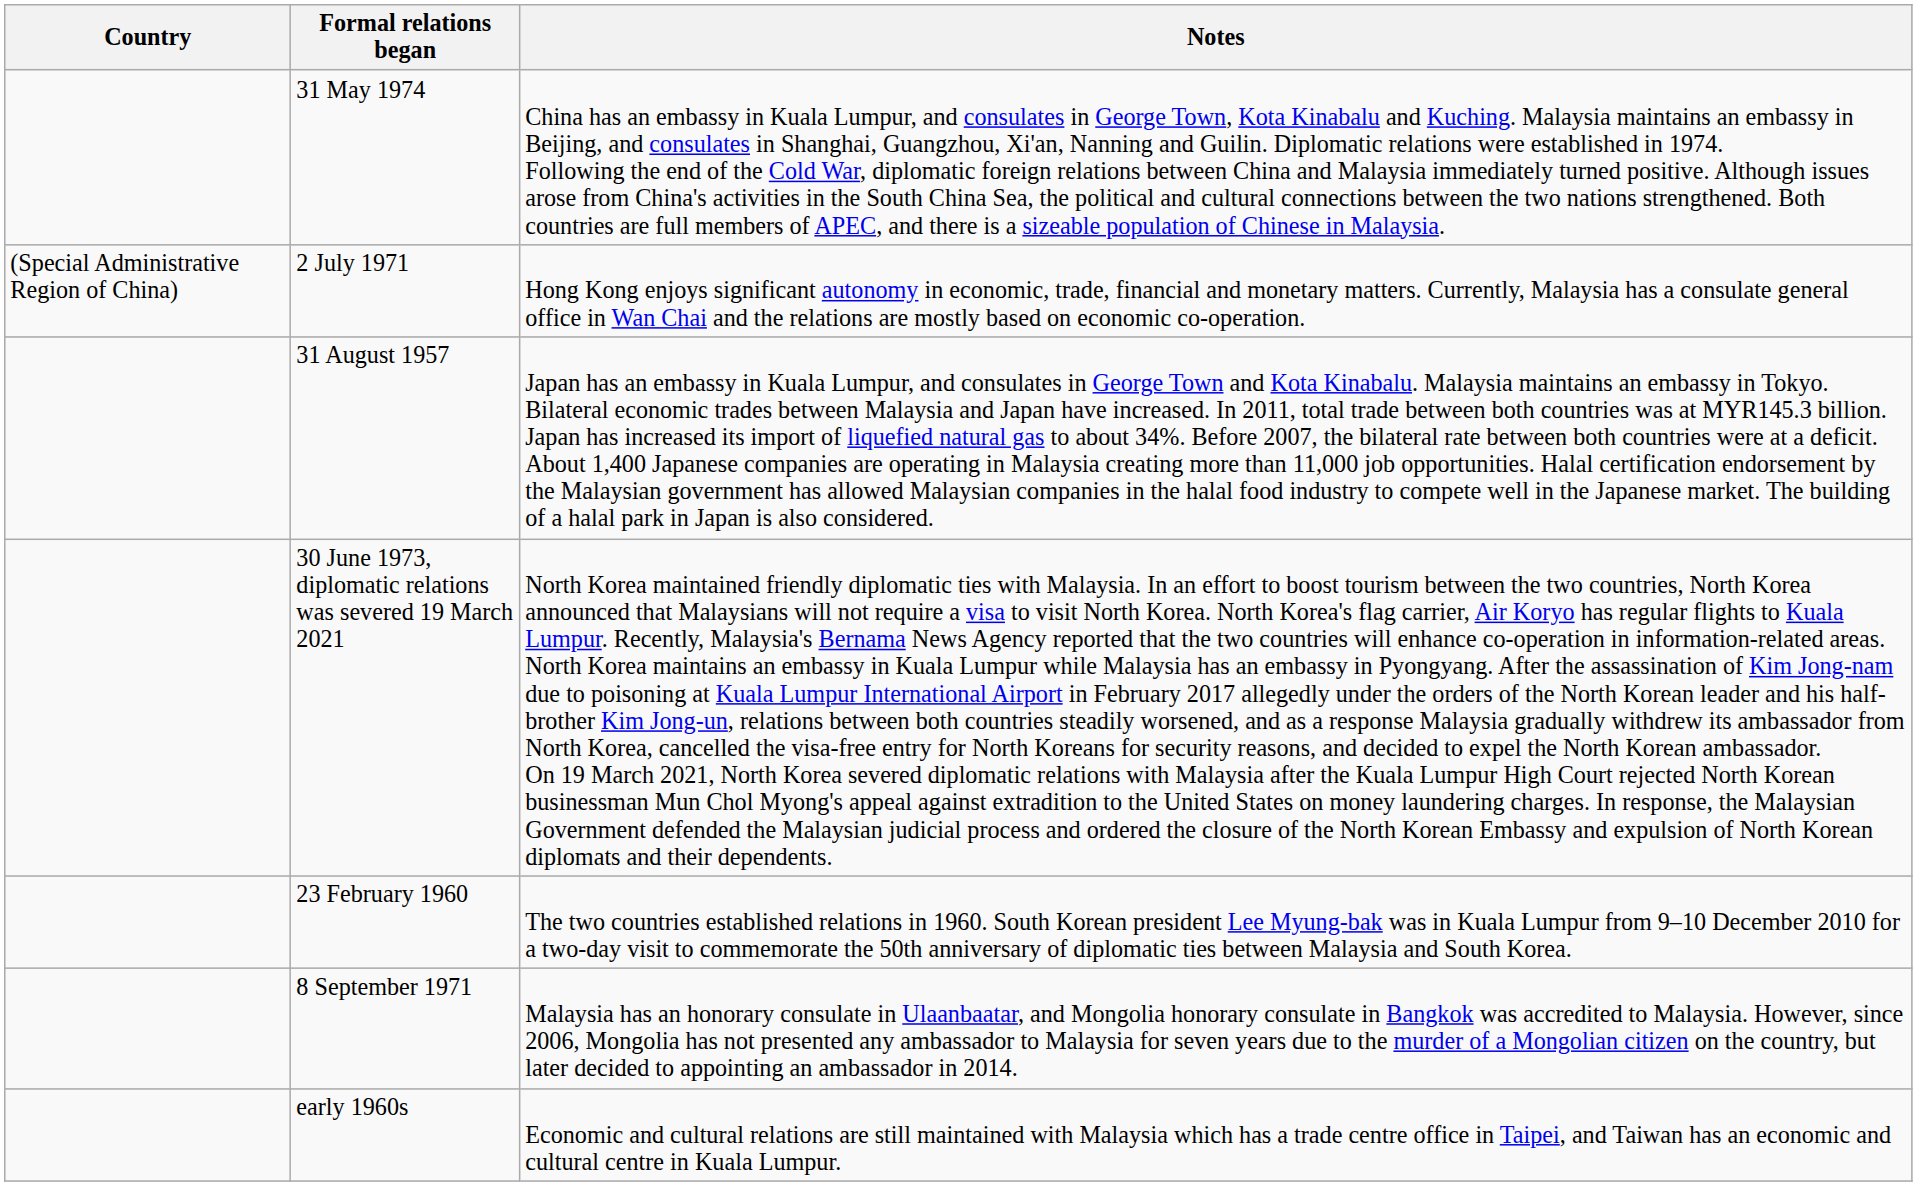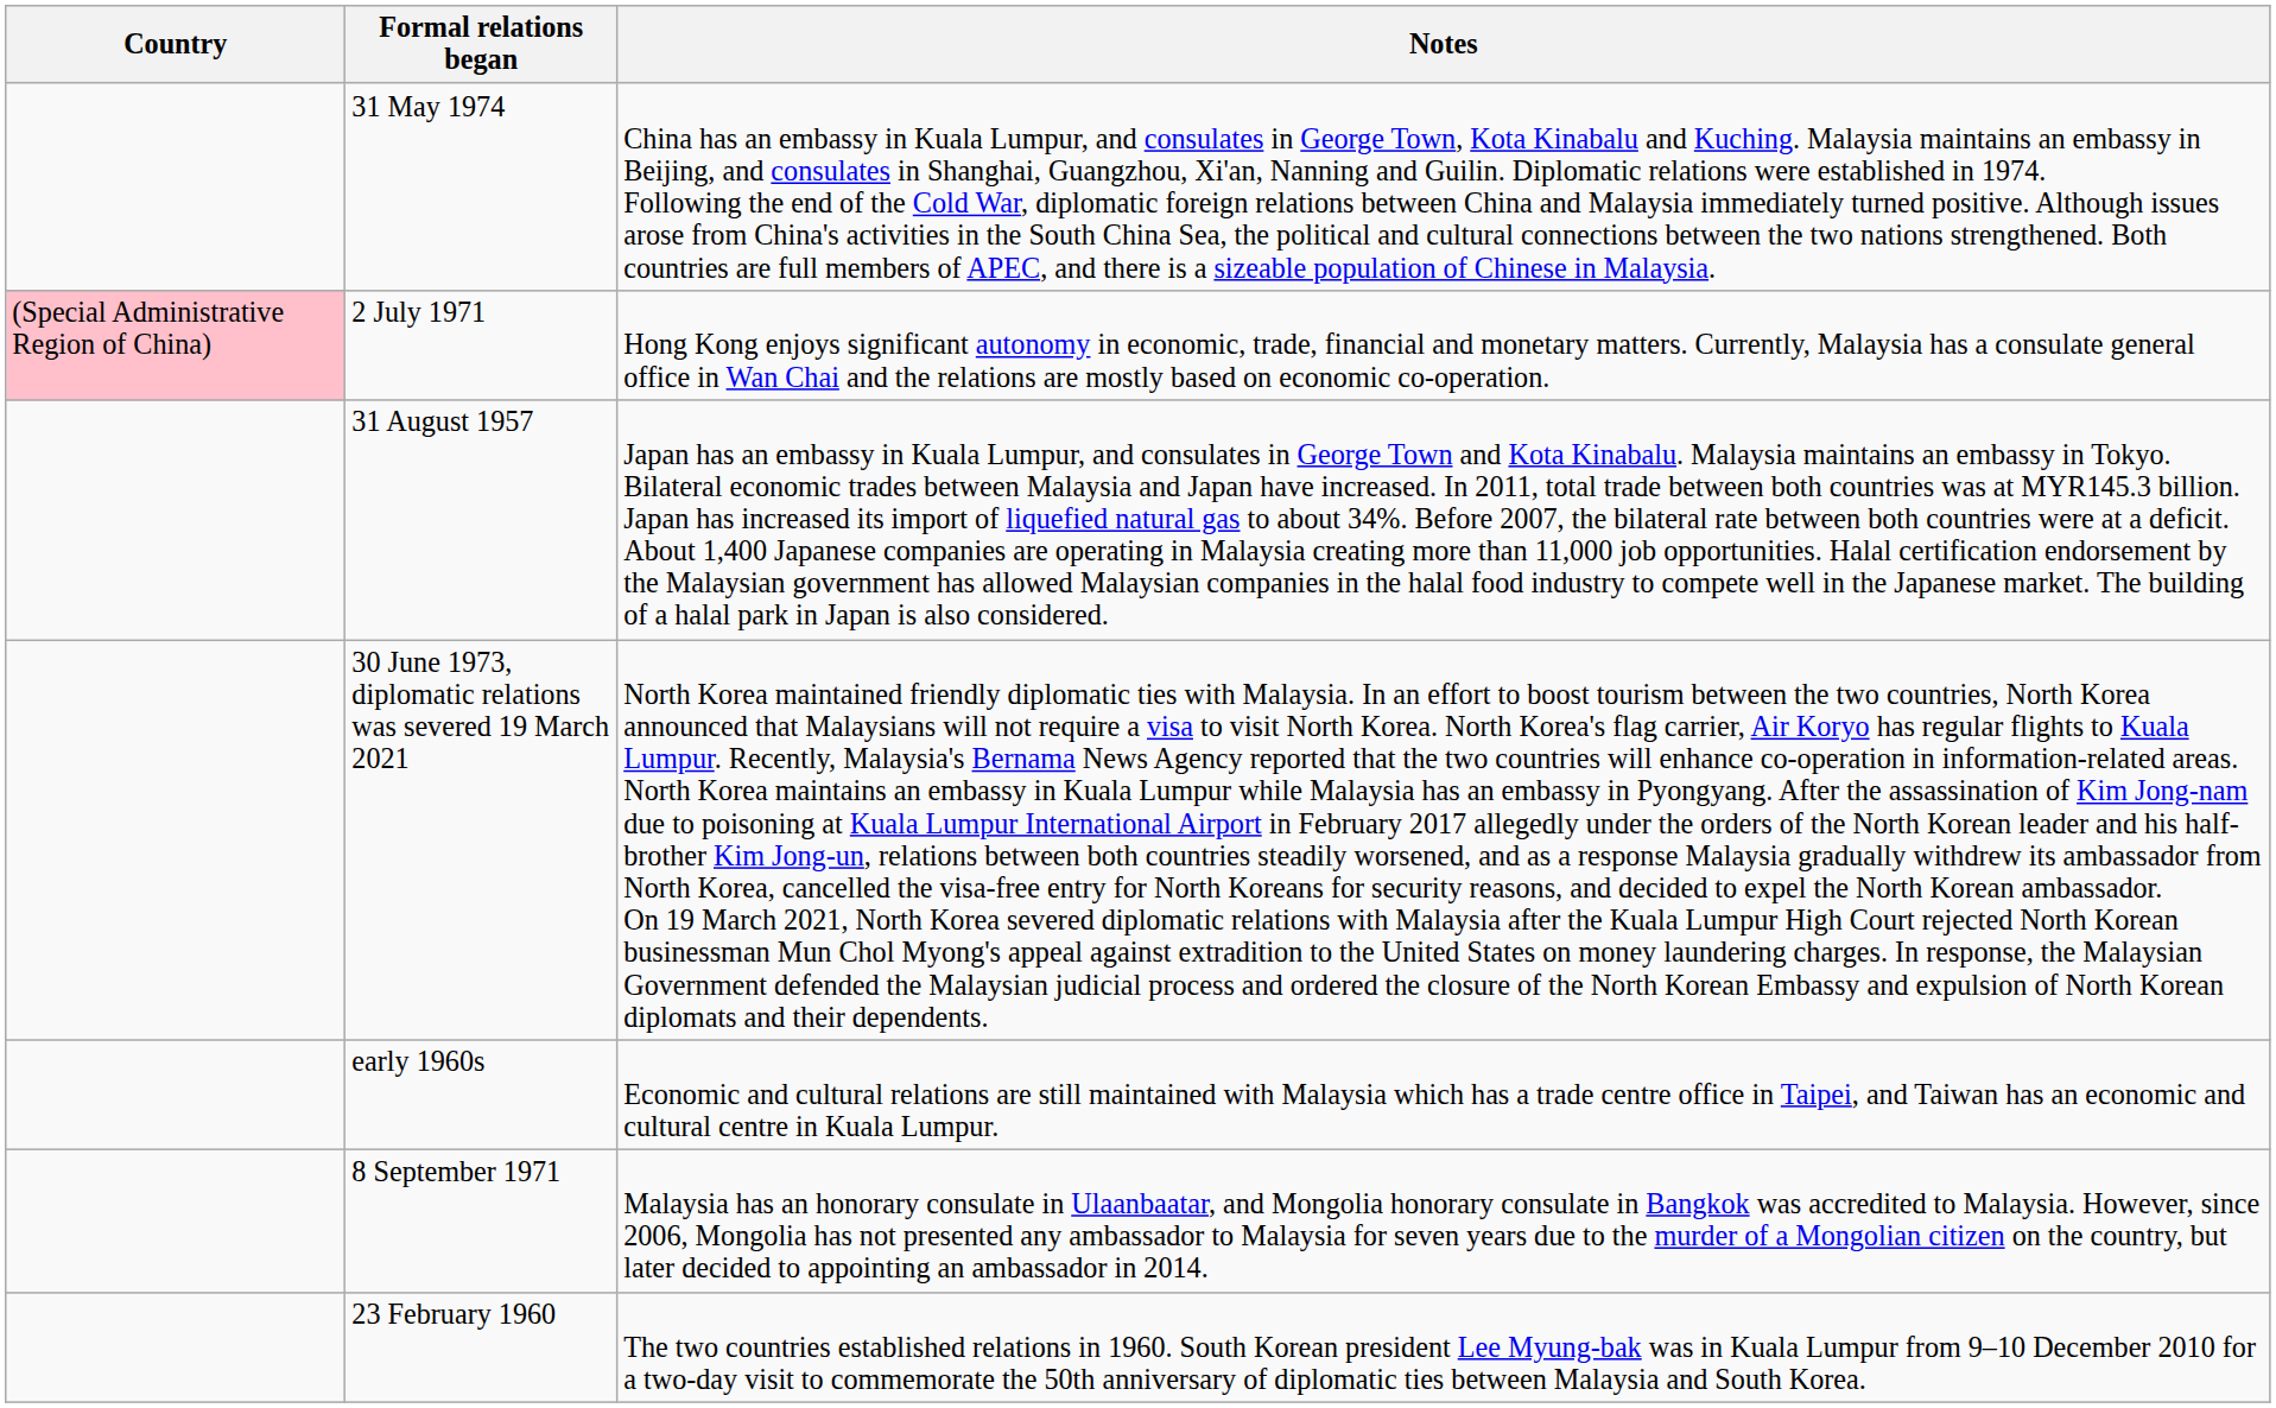 <table class="wikitable sortable" style="width:100%; margin:auto;">
 <tr>
 <th style="width:15%;">Country</th>
 <th style="width:12%;">Formal relations began</th>
 <th>Notes</th>
 </tr>
 <tr valign="top">
 <td></td>
 <td>31 May 1974</td>
 <td><br>China has an embassy in Kuala Lumpur, and <a href='#'>consulates</a> in <a href='#'>George Town</a>, <a href='#'>Kota Kinabalu</a> and <a href='#'>Kuching</a>. Malaysia maintains an embassy in Beijing, and <a href='#'>consulates</a> in Shanghai, Guangzhou, Xi'an, Nanning and Guilin. Diplomatic relations were established in 1974.<br>Following the end of the <a href='#'>Cold War</a>, diplomatic foreign relations between China and Malaysia immediately turned positive. Although issues arose from China's activities in the South China Sea, the political and cultural connections between the two nations strengthened. Both countries are full members of <a href='#'>APEC</a>, and there is a <a href='#'>sizeable population of Chinese in Malaysia</a>.</td>
 </tr>
 <tr valign="top">
-<td> (Special Administrative Region of China)</td>
+<td style="background: pink;"> (Special Administrative Region of China)</td>
 <td>2 July 1971</td>
 <td><br>Hong Kong enjoys significant <a href='#'>autonomy</a> in economic, trade, financial and monetary matters. Currently, Malaysia has a consulate general office in <a href='#'>Wan Chai</a> and the relations are mostly based on economic co-operation.</td>
 </tr>
 <tr valign="top">
 <td></td>
 <td>31 August 1957</td>
 <td><br>Japan has an embassy in Kuala Lumpur, and consulates in <a href='#'>George Town</a> and <a href='#'>Kota Kinabalu</a>. Malaysia maintains an embassy in Tokyo.<br>Bilateral economic trades between Malaysia and Japan have increased. In 2011, total trade between both countries was at MYR145.3 billion. Japan has increased its import of <a href='#'>liquefied natural gas</a> to about 34%. Before 2007, the bilateral rate between both countries were at a deficit. About 1,400 Japanese companies are operating in Malaysia creating more than 11,000 job opportunities. Halal certification endorsement by the Malaysian government has allowed Malaysian companies in the halal food industry to compete well in the Japanese market. The building of a halal park in Japan is also considered.</td>
 </tr>
 <tr valign="top">
 <td></td>
 <td>30 June 1973, diplomatic relations was severed 19 March 2021</td>
 <td><br>North Korea maintained friendly diplomatic ties with Malaysia. In an effort to boost tourism between the two countries, North Korea announced that Malaysians will not require a <a href='#'>visa</a> to visit North Korea. North Korea's flag carrier, <a href='#'>Air Koryo</a> has regular flights to <a href='#'>Kuala Lumpur</a>. Recently, Malaysia's <a href='#'>Bernama</a> News Agency reported that the two countries will enhance co-operation in information-related areas. North Korea maintains an embassy in Kuala Lumpur while Malaysia has an embassy in Pyongyang. After the assassination of <a href='#'>Kim Jong-nam</a> due to poisoning at <a href='#'>Kuala Lumpur International Airport</a> in February 2017 allegedly under the orders of the North Korean leader and his half-brother <a href='#'>Kim Jong-un</a>, relations between both countries steadily worsened, and as a response Malaysia gradually withdrew its ambassador from North Korea, cancelled the visa-free entry for North Koreans for security reasons, and decided to expel the North Korean ambassador.<br>On 19 March 2021, North Korea severed diplomatic relations with Malaysia after the Kuala Lumpur High Court rejected North Korean businessman Mun Chol Myong's appeal against extradition to the United States on money laundering charges. In response, the Malaysian Government defended the Malaysian judicial process and ordered the closure of the North Korean Embassy and expulsion of North Korean diplomats and their dependents.</td>
 </tr>
 <tr valign="top">
 <td></td>
-<td>23 February 1960</td>
-<td><br>The two countries established relations in 1960. South Korean president <a href='#'>Lee Myung-bak</a> was in Kuala Lumpur from 9–10 December 2010 for a two-day visit to commemorate the 50th anniversary of diplomatic ties between Malaysia and South Korea.</td>
+<td>early 1960s</td>
+<td><br>Economic and cultural relations are still maintained with Malaysia which has a trade centre office in <a href='#'>Taipei</a>, and Taiwan has an economic and cultural centre in Kuala Lumpur.</td>
 </tr>
 <tr valign="top">
 <td></td>
 <td>8 September 1971</td>
 <td><br>Malaysia has an honorary consulate in <a href='#'>Ulaanbaatar</a>, and Mongolia honorary consulate in <a href='#'>Bangkok</a> was accredited to Malaysia. However, since 2006, Mongolia has not presented any ambassador to Malaysia for seven years due to the <a href='#'>murder of a Mongolian citizen</a> on the country, but later decided to appointing an ambassador in 2014.</td>
 </tr>
 <tr valign="top">
 <td></td>
-<td>early 1960s</td>
-<td><br>Economic and cultural relations are still maintained with Malaysia which has a trade centre office in <a href='#'>Taipei</a>, and Taiwan has an economic and cultural centre in Kuala Lumpur.</td>
+<td>23 February 1960</td>
+<td><br>The two countries established relations in 1960. South Korean president <a href='#'>Lee Myung-bak</a> was in Kuala Lumpur from 9–10 December 2010 for a two-day visit to commemorate the 50th anniversary of diplomatic ties between Malaysia and South Korea.</td>
 </tr>
 </table>
